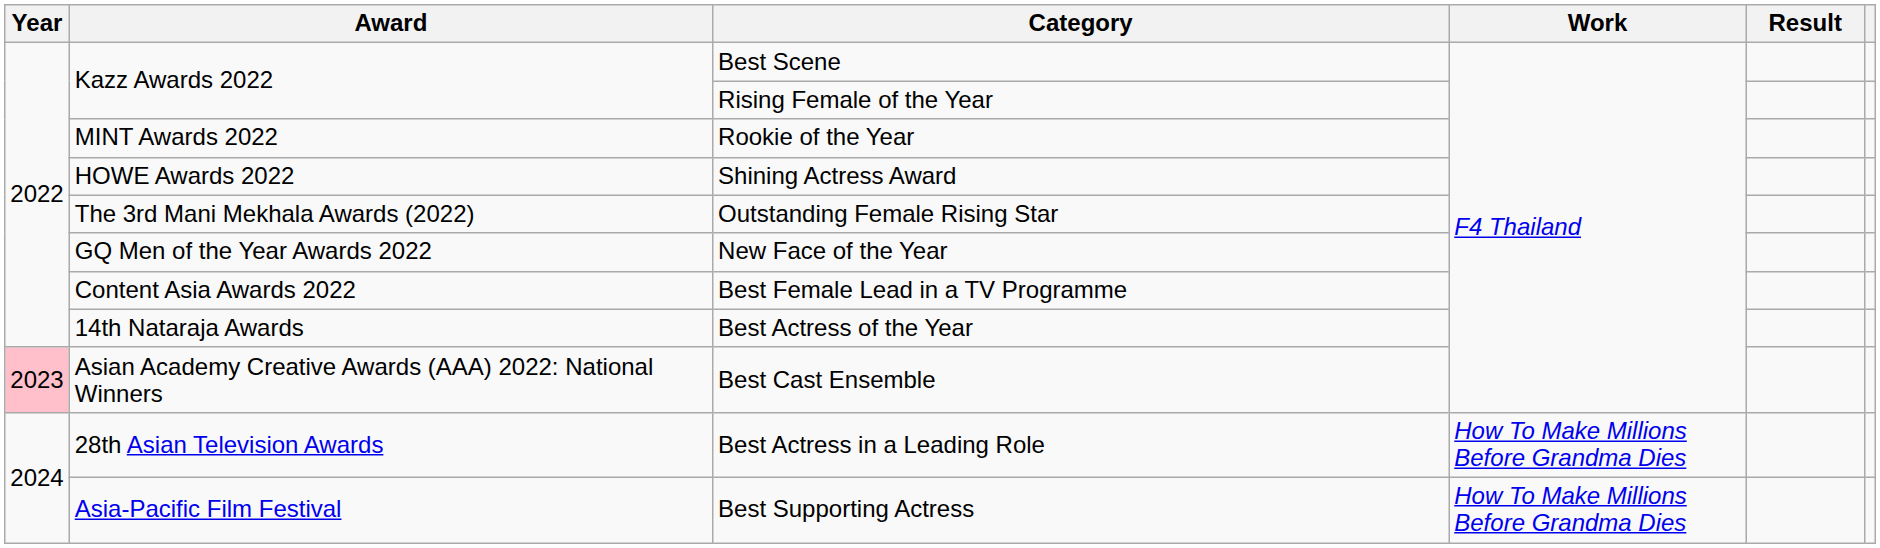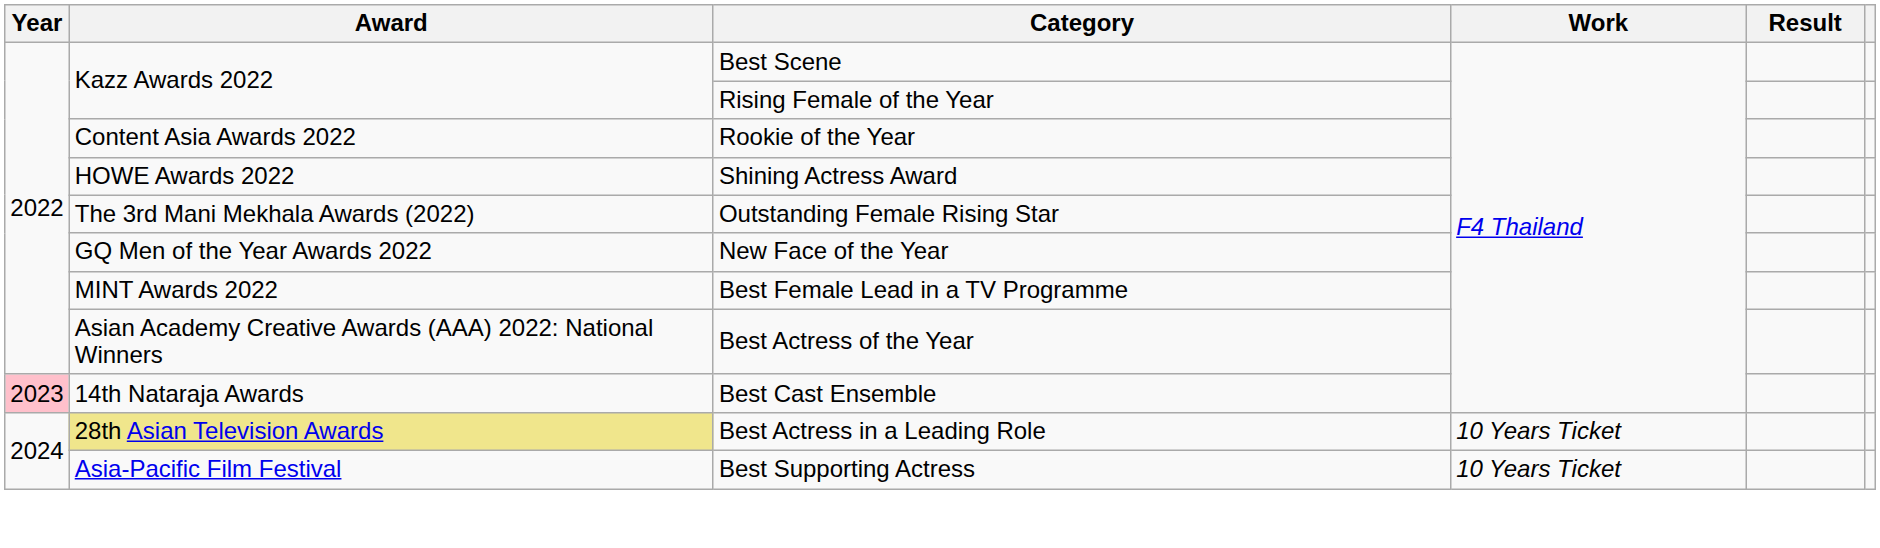 <table class="wikitable sortable">
 <tr>
 <th scope="col" style="width:1em;">Year</th>
 <th scope="col" style="width:35em;">Award</th>
 <th scope="col" style="width:40em;">Category</th>
 <th scope="col" style="width:15em;">Work</th>
 <th scope="col" style="width:5em;">Result</th>
 <th class="unsortable"></th>
 </tr>
 <tr>
 <td rowspan="8">2022</td>
 <td rowspan="2">Kazz Awards 2022</td>
 <td>Best Scene<br></td>
 <td rowspan="9"><a href='#'><em>F4 Thailand</em></a></td>
 <td></td>
 <td style="text-align:center;"></td>
 </tr>
 <tr>
 <td>Rising Female of the Year</td>
 <td></td>
 <td style="text-align:center;"></td>
 </tr>
 <tr>
-<td>MINT Awards 2022</td>
+<td>Content Asia Awards 2022</td>
 <td>Rookie of the Year</td>
 <td></td>
 <td style="text-align:center;"></td>
 </tr>
 <tr>
 <td>HOWE Awards 2022</td>
 <td>Shining Actress Award</td>
 <td></td>
 <td style="text-align:center;"></td>
 </tr>
 <tr>
 <td>The 3rd Mani Mekhala Awards (2022)</td>
 <td>Outstanding Female Rising Star</td>
 <td></td>
 <td style="text-align:center;"></td>
 </tr>
 <tr>
 <td>GQ Men of the Year Awards 2022</td>
 <td>New Face of the Year</td>
 <td></td>
 <td style="text-align:center;"></td>
 </tr>
 <tr>
-<td>Content Asia Awards 2022</td>
+<td>MINT Awards 2022</td>
 <td>Best Female Lead in a TV Programme</td>
 <td></td>
 <td></td>
 </tr>
 <tr>
-<td>14th Nataraja Awards</td>
+<td>Asian Academy Creative Awards (AAA) 2022: National Winners</td>
 <td>Best Actress of the Year</td>
 <td></td>
 <td style="text-align:center;"></td>
 </tr>
 <tr>
 <td style="background: pink;">2023</td>
-<td>Asian Academy Creative Awards (AAA) 2022: National Winners</td>
+<td>14th Nataraja Awards</td>
 <td>Best Cast Ensemble</td>
 <td></td>
 <td style="text-align:center;"></td>
 </tr>
 <tr>
 <td rowspan="2">2024</td>
-<td>28th <a href='#'>Asian Television Awards</a></td>
+<td style="background: khaki;">28th <a href='#'>Asian Television Awards</a></td>
 <td>Best Actress in a Leading Role</td>
-<td><em><a href='#'>How To Make Millions Before Grandma Dies</a></em></td>
+<td><em>10 Years Ticket</em></td>
 <td></td>
 <td style="text-align:center;"></td>
 </tr>
 <tr>
 <td><a href='#'>Asia-Pacific Film Festival</a></td>
 <td>Best Supporting Actress</td>
-<td><em><a href='#'>How To Make Millions Before Grandma Dies</a></em></td>
+<td><em>10 Years Ticket</em></td>
 <td></td>
 <td></td>
 </tr>
 </table>
